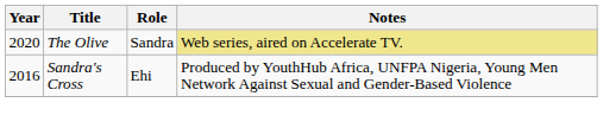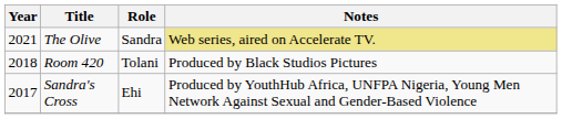 <table class="wikitable">
 <tr>
 <th>Year</th>
 <th>Title</th>
 <th>Role</th>
 <th>Notes</th>
 </tr>
 <tr>
-<td>2020</td>
+<td>2021</td>
 <td><em>The Olive</em></td>
 <td>Sandra</td>
 <td style="background: khaki;">Web series, aired on Accelerate TV.</td>
 </tr>
 <tr>
-<td>2016</td>
+<td>2018</td>
+<td><em>Room 420</em></td>
+<td>Tolani</td>
+<td>Produced by Black Studios Pictures</td>
+</tr>
+<tr>
+<td>2017</td>
 <td><em>Sandra's Cross</em></td>
 <td>Ehi</td>
 <td>Produced by YouthHub Africa, UNFPA Nigeria, Young Men Network Against Sexual and Gender-Based Violence</td>
 </tr>
 <tr>
 </tr>
 </table>
